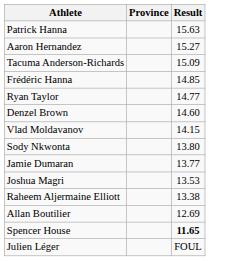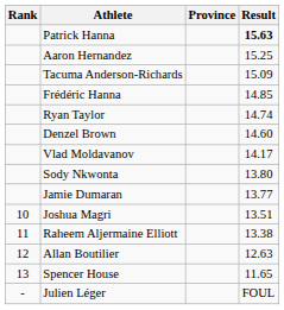 <table class="wikitable sortable" style="text-align:center">
 <tr>
+<th>Rank</th>
 <th>Athlete</th>
 <th>Province</th>
 <th>Result</th>
 </tr>
 <tr>
+<td></td>
 <td align=left>Patrick Hanna</td>
 <td align="left"></td>
-<td>15.63</td>
+<td><strong>15.63</strong></td>
 </tr>
 <tr>
+<td></td>
 <td align=left>Aaron Hernandez</td>
 <td align="left"></td>
-<td>15.27</td>
+<td>15.25</td>
 </tr>
 <tr>
+<td></td>
 <td align=left>Tacuma Anderson-Richards</td>
 <td align="left"></td>
 <td>15.09</td>
 </tr>
 <tr>
+<td></td>
 <td align=left>Frédéric Hanna</td>
 <td align="left"></td>
 <td>14.85</td>
 </tr>
 <tr>
+<td></td>
 <td align=left>Ryan Taylor</td>
 <td align="left"></td>
-<td>14.77</td>
+<td>14.74</td>
 </tr>
 <tr>
+<td></td>
 <td align=left>Denzel Brown</td>
 <td align="left"></td>
 <td>14.60</td>
 </tr>
 <tr>
+<td></td>
 <td align=left>Vlad Moldavanov</td>
 <td align="left"></td>
-<td>14.15</td>
+<td>14.17</td>
 </tr>
 <tr>
+<td></td>
 <td align=left>Sody Nkwonta</td>
 <td align="left"></td>
 <td>13.80</td>
 </tr>
 <tr>
+<td></td>
 <td align=left>Jamie Dumaran</td>
 <td align="left"></td>
 <td>13.77</td>
 </tr>
 <tr>
+<td>10</td>
 <td align=left>Joshua Magri</td>
 <td align="left"></td>
-<td>13.53</td>
+<td>13.51</td>
 </tr>
 <tr>
+<td>11</td>
 <td align=left>Raheem Aljermaine Elliott</td>
 <td align="left"></td>
 <td>13.38</td>
 </tr>
 <tr>
+<td>12</td>
 <td align=left>Allan Boutilier</td>
 <td align="left"></td>
-<td>12.69</td>
+<td>12.63</td>
 </tr>
 <tr>
+<td>13</td>
 <td align=left>Spencer House</td>
 <td align="left"></td>
-<td><strong>11.65</strong></td>
+<td>11.65</td>
 </tr>
 <tr>
+<td>-</td>
 <td align=left>Julien Léger</td>
 <td align="left"></td>
 <td>FOUL</td>
 </tr>
 </table>
